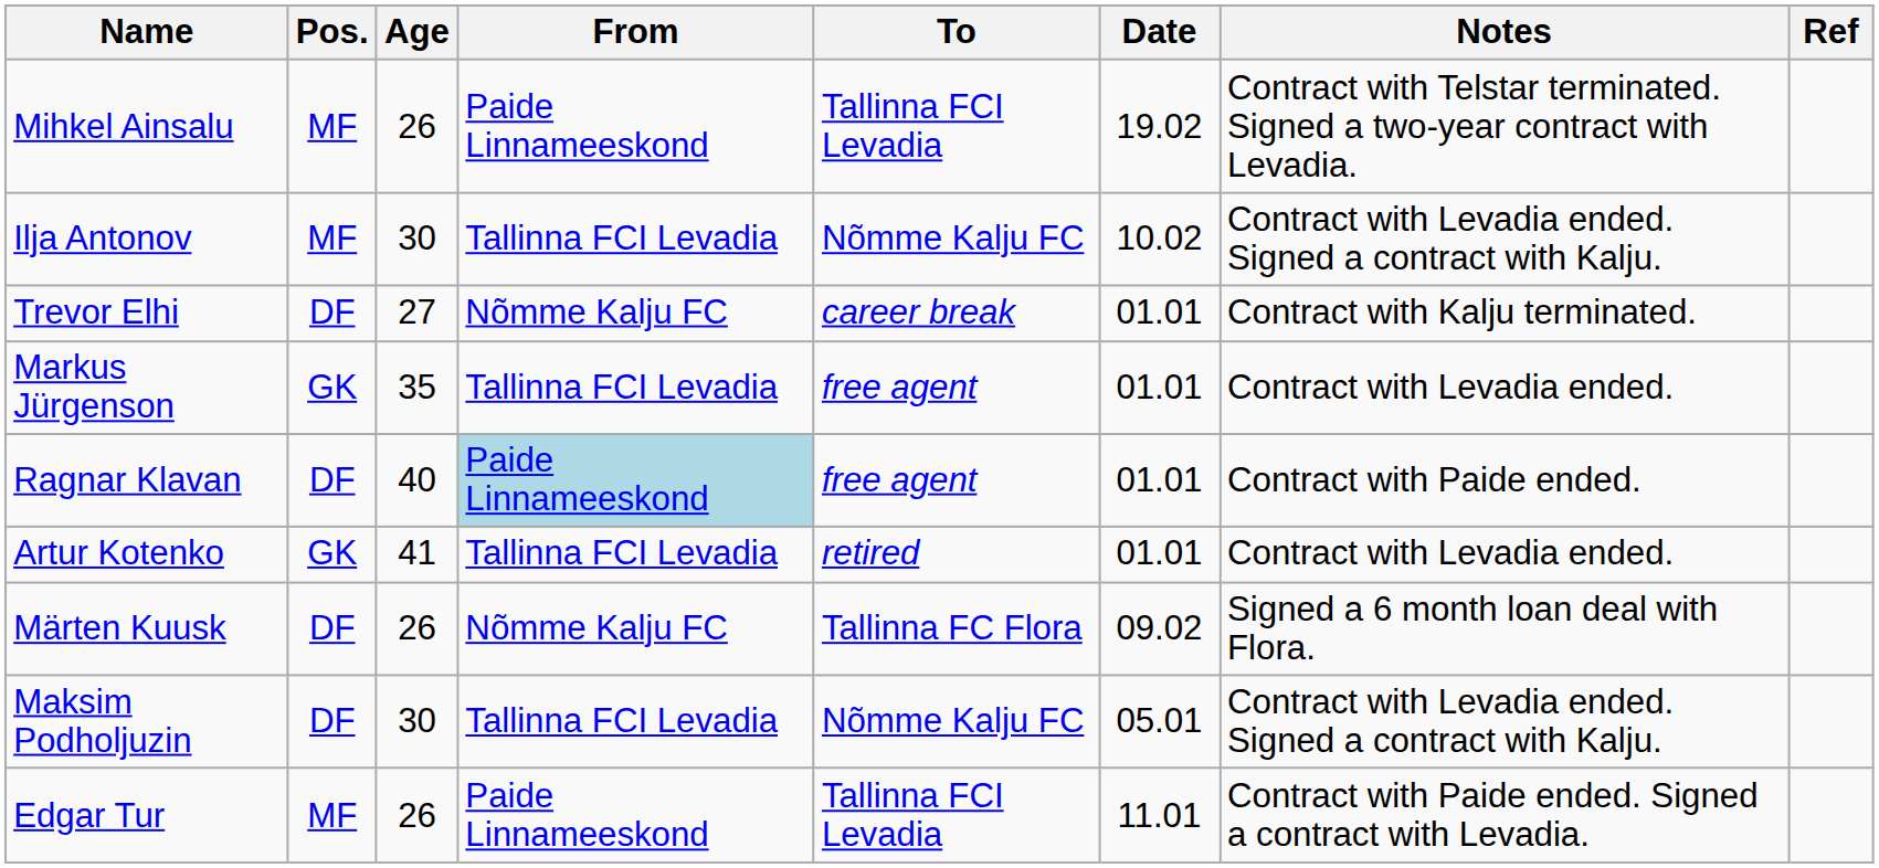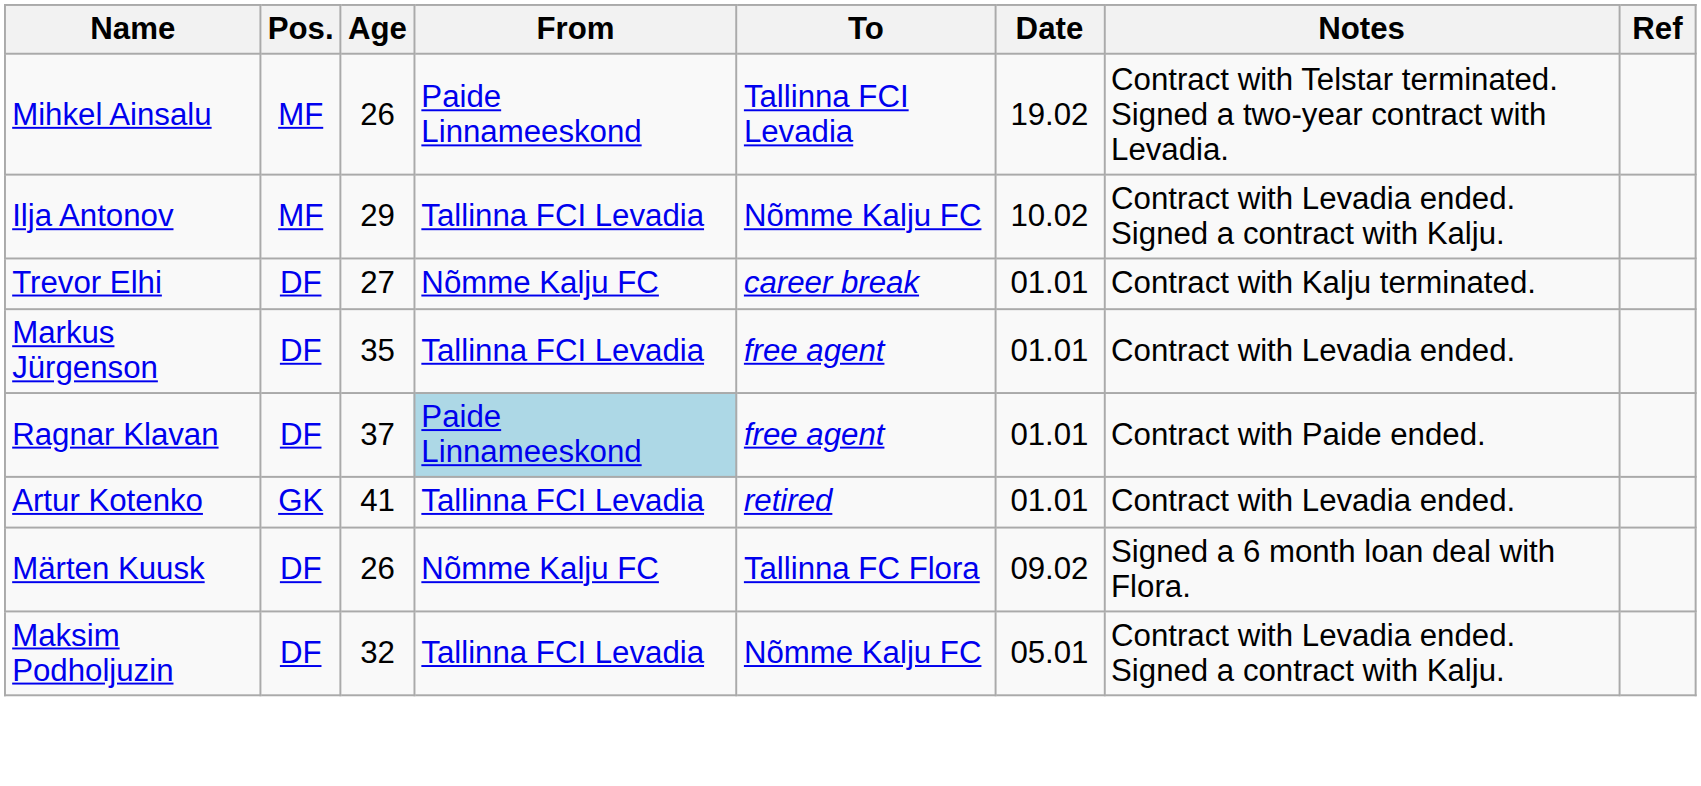 <table class="wikitable collapsed">
 <tr>
 <th width = 180px>Name</th>
 <th width = 30px>Pos.</th>
 <th width = 30px>Age</th>
 <th width = 220px>From</th>
 <th width = 220px>To</th>
 <th width = 60px>Date</th>
 <th width = 500px>Notes</th>
 <th width = 40px>Ref</th>
 </tr>
 <tr>
 <td><a href='#'>Mihkel Ainsalu</a></td>
 <td align=center><a href='#'>MF</a></td>
 <td align=center>26</td>
 <td><a href='#'>Paide Linnameeskond</a></td>
 <td><a href='#'>Tallinna FCI Levadia</a></td>
 <td align=center>19.02</td>
 <td>Contract with Telstar terminated. Signed a two-year contract with Levadia.</td>
 <td align=center></td>
 </tr>
 <tr>
 <td><a href='#'>Ilja Antonov</a></td>
 <td align=center><a href='#'>MF</a></td>
-<td align=center>30</td>
+<td align=center>29</td>
 <td><a href='#'>Tallinna FCI Levadia</a></td>
 <td><a href='#'>Nõmme Kalju FC</a></td>
 <td align=center>10.02</td>
 <td>Contract with Levadia ended. Signed a contract with Kalju.</td>
 <td align=center></td>
 </tr>
 <tr>
 <td><a href='#'>Trevor Elhi</a></td>
 <td align=center><a href='#'>DF</a></td>
 <td align=center>27</td>
 <td><a href='#'>Nõmme Kalju FC</a></td>
 <td><em><a href='#'>career break</a></em></td>
 <td align=center>01.01</td>
 <td>Contract with Kalju terminated.</td>
 <td align=center></td>
 </tr>
 <tr>
 <td><a href='#'>Markus Jürgenson</a></td>
-<td align=center><a href='#'>GK</a></td>
+<td align=center><a href='#'>DF</a></td>
 <td align=center>35</td>
 <td><a href='#'>Tallinna FCI Levadia</a></td>
 <td><em><a href='#'>free agent</a></em></td>
 <td align=center>01.01</td>
 <td>Contract with Levadia ended.</td>
 <td align=center></td>
 </tr>
 <tr>
 <td><a href='#'>Ragnar Klavan</a></td>
 <td align=center><a href='#'>DF</a></td>
-<td align=center>40</td>
+<td align=center>37</td>
 <td style="background: lightblue;"><a href='#'>Paide Linnameeskond</a></td>
 <td><em><a href='#'>free agent</a></em></td>
 <td align=center>01.01</td>
 <td>Contract with Paide ended.</td>
 <td align=center></td>
 </tr>
 <tr>
 <td><a href='#'>Artur Kotenko</a></td>
 <td align=center><a href='#'>GK</a></td>
 <td align=center>41</td>
 <td><a href='#'>Tallinna FCI Levadia</a></td>
 <td><em><a href='#'>retired</a></em></td>
 <td align=center>01.01</td>
 <td>Contract with Levadia ended.</td>
 <td align=center></td>
 </tr>
 <tr>
 <td><a href='#'>Märten Kuusk</a></td>
 <td align=center><a href='#'>DF</a></td>
 <td align=center>26</td>
 <td><a href='#'>Nõmme Kalju FC</a></td>
 <td><a href='#'>Tallinna FC Flora</a></td>
 <td align=center>09.02</td>
 <td>Signed a 6 month loan deal with Flora.</td>
 <td align=center></td>
 </tr>
 <tr>
 <td><a href='#'>Maksim Podholjuzin</a></td>
 <td align=center><a href='#'>DF</a></td>
-<td align=center>30</td>
+<td align=center>32</td>
 <td><a href='#'>Tallinna FCI Levadia</a></td>
 <td><a href='#'>Nõmme Kalju FC</a></td>
 <td align=center>05.01</td>
 <td>Contract with Levadia ended. Signed a contract with Kalju.</td>
 <td align=center></td>
 </tr>
-<tr>
-<td><a href='#'>Edgar Tur</a></td>
-<td align=center><a href='#'>MF</a></td>
-<td align=center>26</td>
-<td><a href='#'>Paide Linnameeskond</a></td>
-<td><a href='#'>Tallinna FCI Levadia</a></td>
-<td align=center>11.01</td>
-<td>Contract with Paide ended. Signed a contract with Levadia.</td>
-<td align=center></td>
-</tr>
 </table>
